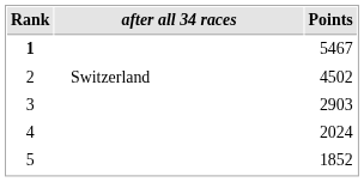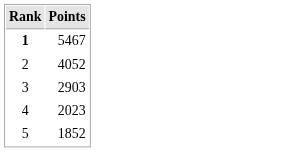 <table cellspacing="1" cellpadding="3" style="border:1px solid #AAAAAA;font-size:86%">
 <tr bgcolor="#E4E4E4">
 <th style="border-bottom:1px solid #AAAAAA" width=10>Rank</th>
-<th style="border-bottom:1px solid #AAAAAA" width=200><strong><em>after all 34 races</em></strong></th>
 <th style="border-bottom:1px solid #AAAAAA" width=20>Points</th>
 </tr>
 <tr>
 <td align="center"><strong> 1 </strong></td>
-<td><strong></strong></td>
 <td align="right">5467</td>
 </tr>
 <tr>
 <td align="center">2</td>
-<td>   Switzerland</td>
-<td align="right">4502</td>
+<td align="right">4052</td>
 </tr>
 <tr>
 <td align="center">3</td>
-<td></td>
 <td align="right">2903</td>
 </tr>
 <tr>
 <td align="center">4</td>
-<td></td>
-<td align="right">2024</td>
+<td align="right">2023</td>
 </tr>
 <tr>
 <td align="center">5</td>
-<td></td>
 <td align="right">1852</td>
 </tr>
 </table>
